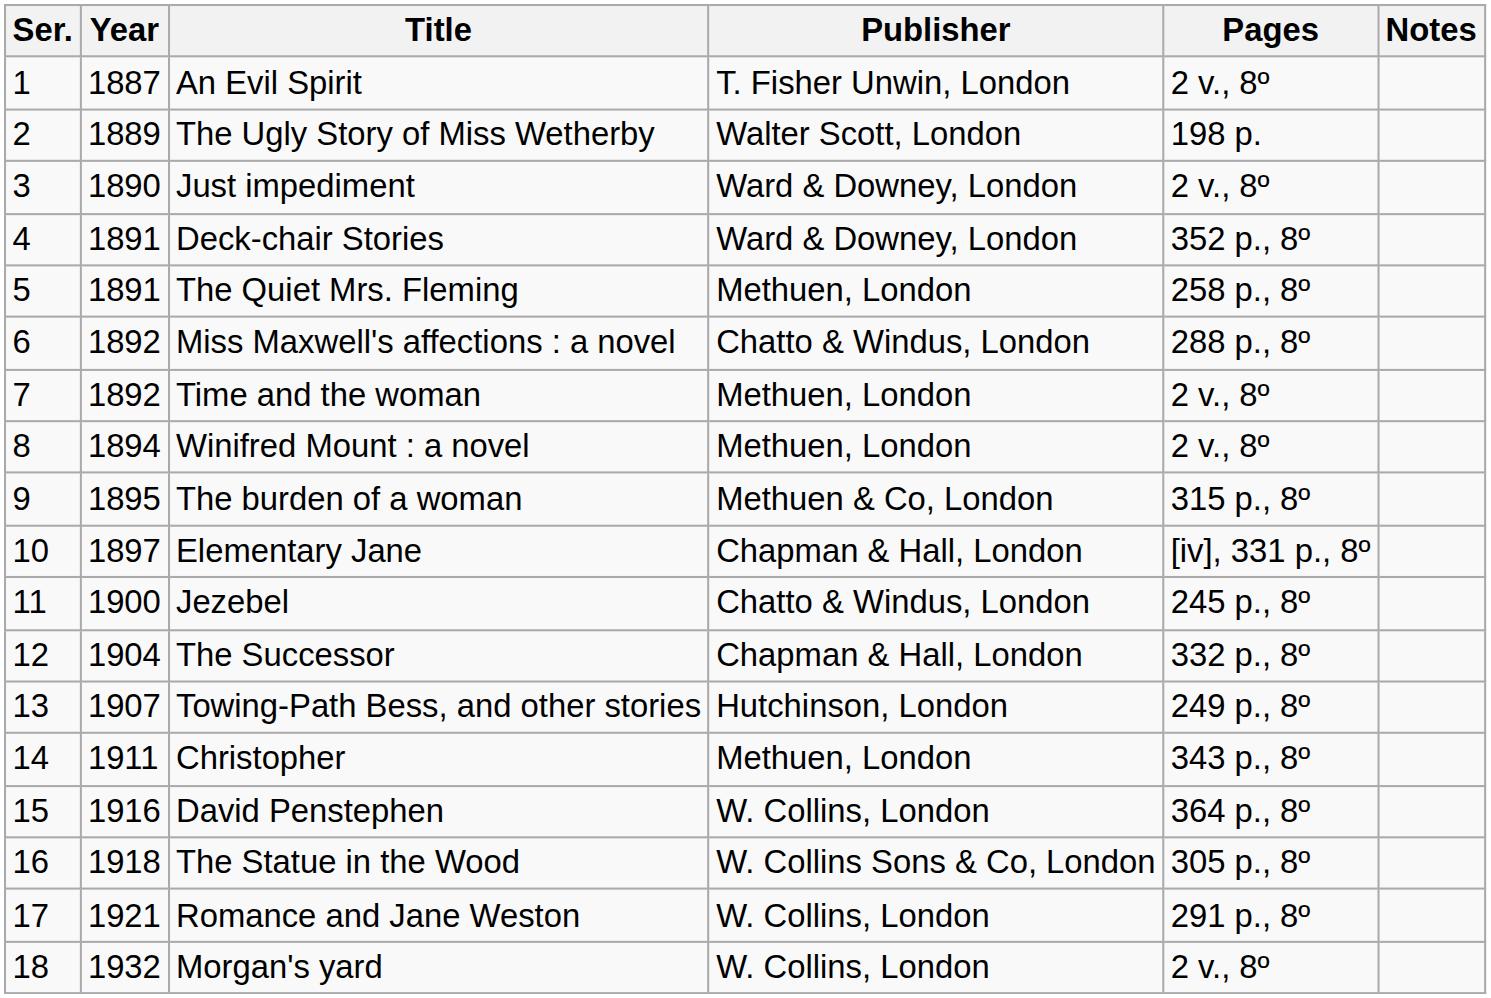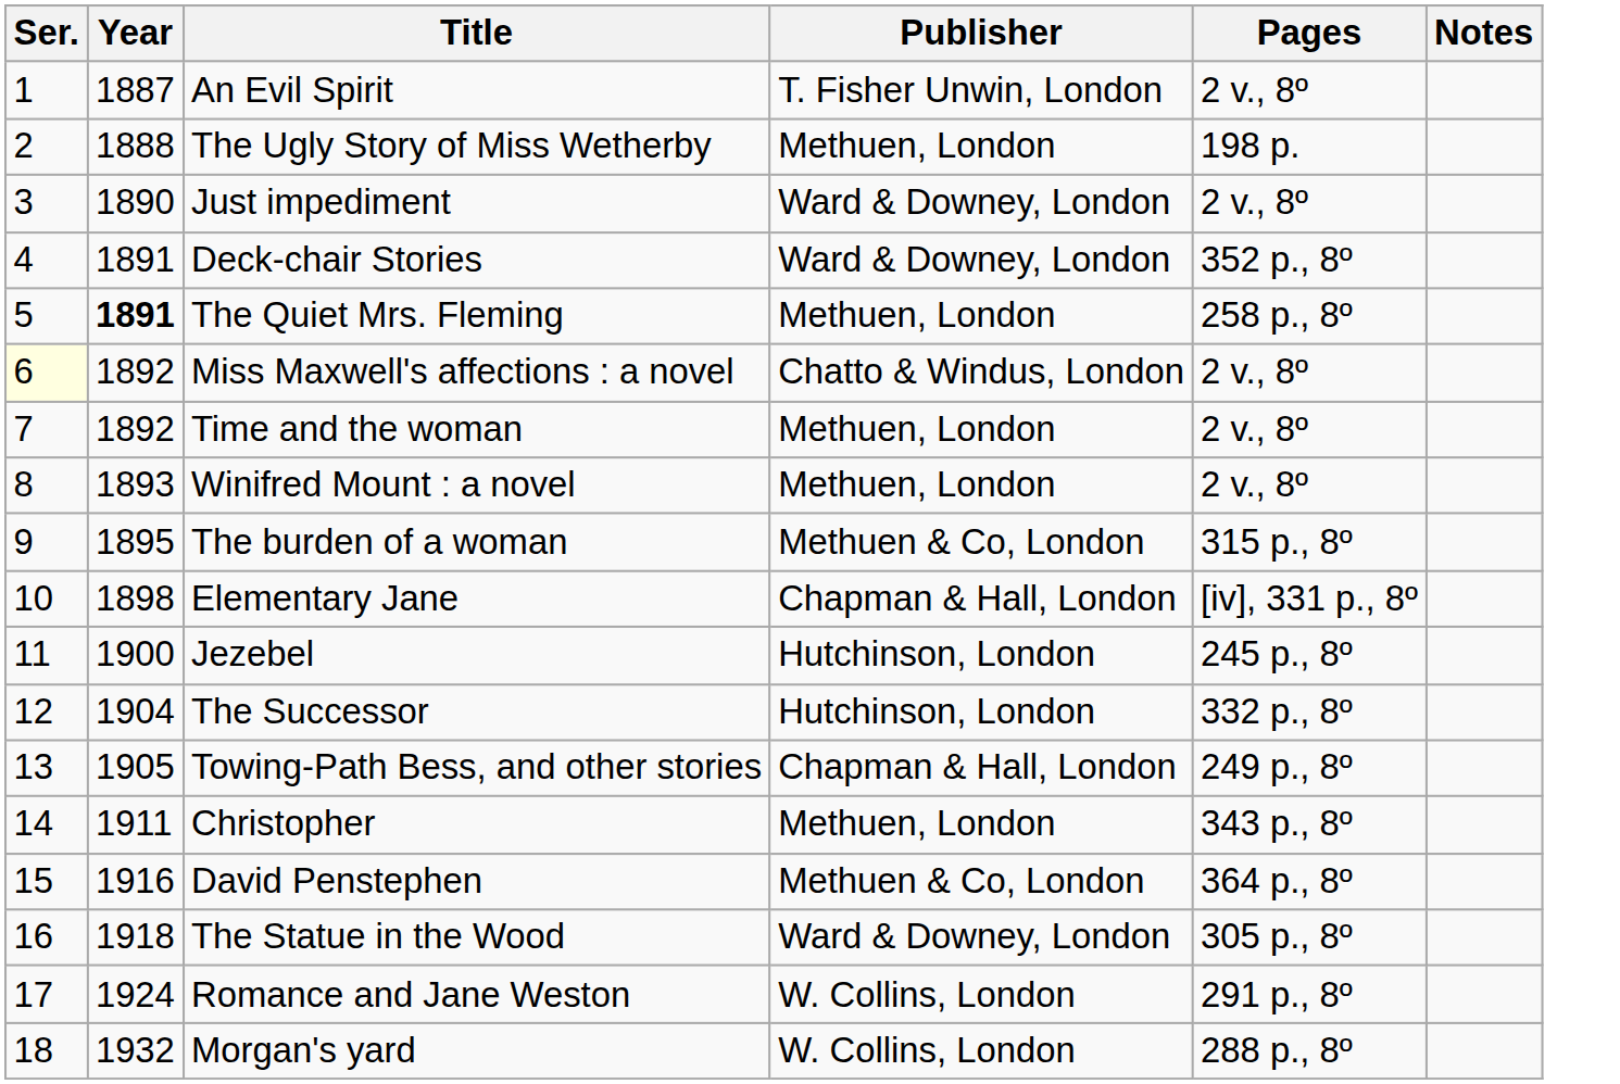 <table class="wikitable sortable">
 <tr>
 <th>Ser.</th>
 <th>Year</th>
 <th>Title</th>
 <th>Publisher</th>
 <th>Pages</th>
 <th>Notes</th>
 </tr>
 <tr>
 <td>1</td>
 <td>1887</td>
 <td>An Evil Spirit</td>
 <td>T. Fisher Unwin, London</td>
 <td>2 v., 8º</td>
 <td></td>
 </tr>
 <tr>
 <td>2</td>
-<td>1889</td>
+<td>1888</td>
 <td>The Ugly Story of Miss Wetherby</td>
-<td>Walter Scott, London</td>
+<td>Methuen, London</td>
 <td>198 p.</td>
 <td></td>
 </tr>
 <tr>
 <td>3</td>
 <td>1890</td>
 <td>Just impediment</td>
 <td>Ward & Downey, London</td>
 <td>2 v., 8º</td>
 <td></td>
 </tr>
 <tr>
 <td>4</td>
 <td>1891</td>
 <td>Deck-chair Stories</td>
 <td>Ward & Downey, London</td>
 <td>352 p., 8º</td>
 <td></td>
 </tr>
 <tr>
 <td>5</td>
-<td>1891</td>
+<td><strong>1891</strong></td>
 <td>The Quiet Mrs. Fleming</td>
 <td>Methuen, London</td>
 <td>258 p., 8º</td>
 <td></td>
 </tr>
 <tr>
-<td>6</td>
+<td style="background: lightyellow;">6</td>
 <td>1892</td>
 <td>Miss Maxwell's affections : a novel</td>
 <td>Chatto & Windus, London</td>
-<td>288 p., 8º</td>
+<td>2 v., 8º</td>
 <td></td>
 </tr>
 <tr>
 <td>7</td>
 <td>1892</td>
 <td>Time and the woman</td>
 <td>Methuen, London</td>
 <td>2 v., 8º</td>
 <td></td>
 </tr>
 <tr>
 <td>8</td>
-<td>1894</td>
+<td>1893</td>
 <td>Winifred Mount : a novel</td>
 <td>Methuen, London</td>
 <td>2 v., 8º</td>
 <td></td>
 </tr>
 <tr>
 <td>9</td>
 <td>1895</td>
 <td>The burden of a woman</td>
 <td>Methuen & Co, London</td>
 <td>315 p., 8º</td>
 <td></td>
 </tr>
 <tr>
 <td>10</td>
-<td>1897</td>
+<td>1898</td>
 <td>Elementary Jane</td>
 <td>Chapman & Hall, London</td>
 <td>[iv], 331 p., 8º</td>
 <td></td>
 </tr>
 <tr>
 <td>11</td>
 <td>1900</td>
 <td>Jezebel</td>
-<td>Chatto & Windus, London</td>
+<td>Hutchinson, London</td>
 <td>245 p., 8º</td>
 <td></td>
 </tr>
 <tr>
 <td>12</td>
 <td>1904</td>
 <td>The Successor</td>
-<td>Chapman & Hall, London</td>
+<td>Hutchinson, London</td>
 <td>332 p., 8º</td>
 <td></td>
 </tr>
 <tr>
 <td>13</td>
-<td>1907</td>
+<td>1905</td>
 <td>Towing-Path Bess, and other stories</td>
-<td>Hutchinson, London</td>
+<td>Chapman & Hall, London</td>
 <td>249 p., 8º</td>
 <td></td>
 </tr>
 <tr>
 <td>14</td>
 <td>1911</td>
 <td>Christopher</td>
 <td>Methuen, London</td>
 <td>343 p., 8º</td>
 <td></td>
 </tr>
 <tr>
 <td>15</td>
 <td>1916</td>
 <td>David Penstephen</td>
-<td>W. Collins, London</td>
+<td>Methuen & Co, London</td>
 <td>364 p., 8º</td>
 <td></td>
 </tr>
 <tr>
 <td>16</td>
 <td>1918</td>
 <td>The Statue in the Wood</td>
-<td>W. Collins Sons & Co, London</td>
+<td>Ward & Downey, London</td>
 <td>305 p., 8º</td>
 <td></td>
 </tr>
 <tr>
 <td>17</td>
-<td>1921</td>
+<td>1924</td>
 <td>Romance and Jane Weston</td>
 <td>W. Collins, London</td>
 <td>291 p., 8º</td>
 <td></td>
 </tr>
 <tr>
 <td>18</td>
 <td>1932</td>
 <td>Morgan's yard</td>
 <td>W. Collins, London</td>
-<td>2 v., 8º</td>
+<td>288 p., 8º</td>
 <td></td>
 </tr>
 </table>
